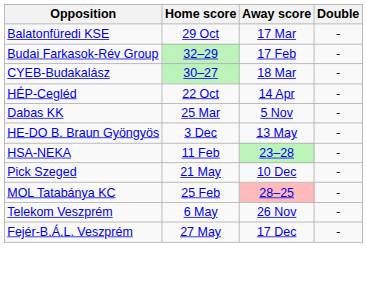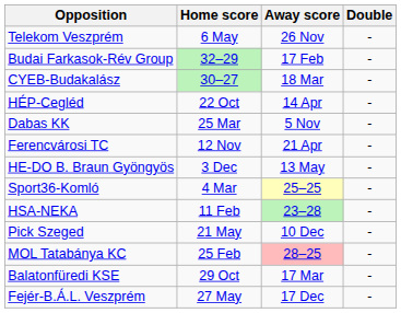 <table class="wikitable" style="text-align: center;">
 <tr>
 <th>Opposition</th>
 <th>Home score</th>
 <th>Away score</th>
 <th>Double</th>
 </tr>
 <tr>
-<td align="left"><a href='#'>Balatonfüredi KSE</a></td>
-<td><a href='#'>29 Oct</a></td>
-<td><a href='#'>17 Mar</a></td>
+<td align="left"><a href='#'>Telekom Veszprém</a></td>
+<td><a href='#'>6 May</a></td>
+<td><a href='#'>26 Nov</a></td>
 <td><em> -</em></td>
 </tr>
 <tr>
 <td align="left"><a href='#'>Budai Farkasok-Rév Group</a></td>
 <td bgcolor=#BBF3BB><a href='#'>32–29</a></td>
 <td><a href='#'>17 Feb</a></td>
 <td><em> -</em></td>
 </tr>
 <tr>
 <td align="left"><a href='#'>CYEB-Budakalász</a></td>
 <td bgcolor=#BBF3BB><a href='#'>30–27</a></td>
 <td><a href='#'>18 Mar</a></td>
 <td><em> -</em></td>
 </tr>
 <tr>
 <td align="left"><a href='#'>HÉP-Cegléd</a></td>
 <td><a href='#'>22 Oct</a></td>
 <td><a href='#'>14 Apr</a></td>
 <td><em> -</em></td>
 </tr>
 <tr>
 <td align="left"><a href='#'>Dabas KK</a></td>
 <td><a href='#'>25 Mar</a></td>
 <td><a href='#'>5 Nov</a></td>
 <td><em> -</em></td>
 </tr>
 <tr>
+<td align="left"><a href='#'>Ferencvárosi TC</a></td>
+<td><a href='#'>12 Nov</a></td>
+<td><a href='#'>21 Apr</a></td>
+<td><em> -</em></td>
+</tr>
+<tr>
 <td align="left"><a href='#'>HE-DO B. Braun Gyöngyös</a></td>
 <td><a href='#'>3 Dec</a></td>
 <td><a href='#'>13 May</a></td>
+<td><em> -</em></td>
+</tr>
+<tr>
+<td align="left"><a href='#'>Sport36-Komló</a></td>
+<td><a href='#'>4 Mar</a></td>
+<td bgcolor=#FFFFBB><a href='#'>25–25</a></td>
 <td><em> -</em></td>
 </tr>
 <tr>
 <td align="left"><a href='#'>HSA-NEKA</a></td>
 <td><a href='#'>11 Feb</a></td>
 <td bgcolor=#BBF3BB><a href='#'>23–28</a></td>
 <td><em> -</em></td>
 </tr>
 <tr>
 <td align="left"><a href='#'>Pick Szeged</a></td>
 <td><a href='#'>21 May</a></td>
 <td><a href='#'>10 Dec</a></td>
 <td><em> -</em></td>
 </tr>
 <tr>
 <td align="left"><a href='#'>MOL Tatabánya KC</a></td>
 <td><a href='#'>25 Feb</a></td>
 <td bgcolor=#FFBBBB><a href='#'>28–25</a></td>
 <td><em> -</em></td>
 </tr>
 <tr>
-<td align="left"><a href='#'>Telekom Veszprém</a></td>
-<td><a href='#'>6 May</a></td>
-<td><a href='#'>26 Nov</a></td>
+<td align="left"><a href='#'>Balatonfüredi KSE</a></td>
+<td><a href='#'>29 Oct</a></td>
+<td><a href='#'>17 Mar</a></td>
 <td><em> -</em></td>
 </tr>
 <tr>
 <td align="left"><a href='#'>Fejér-B.Á.L. Veszprém</a></td>
 <td><a href='#'>27 May</a></td>
 <td><a href='#'>17 Dec</a></td>
 <td><em> -</em></td>
 </tr>
 </table>
